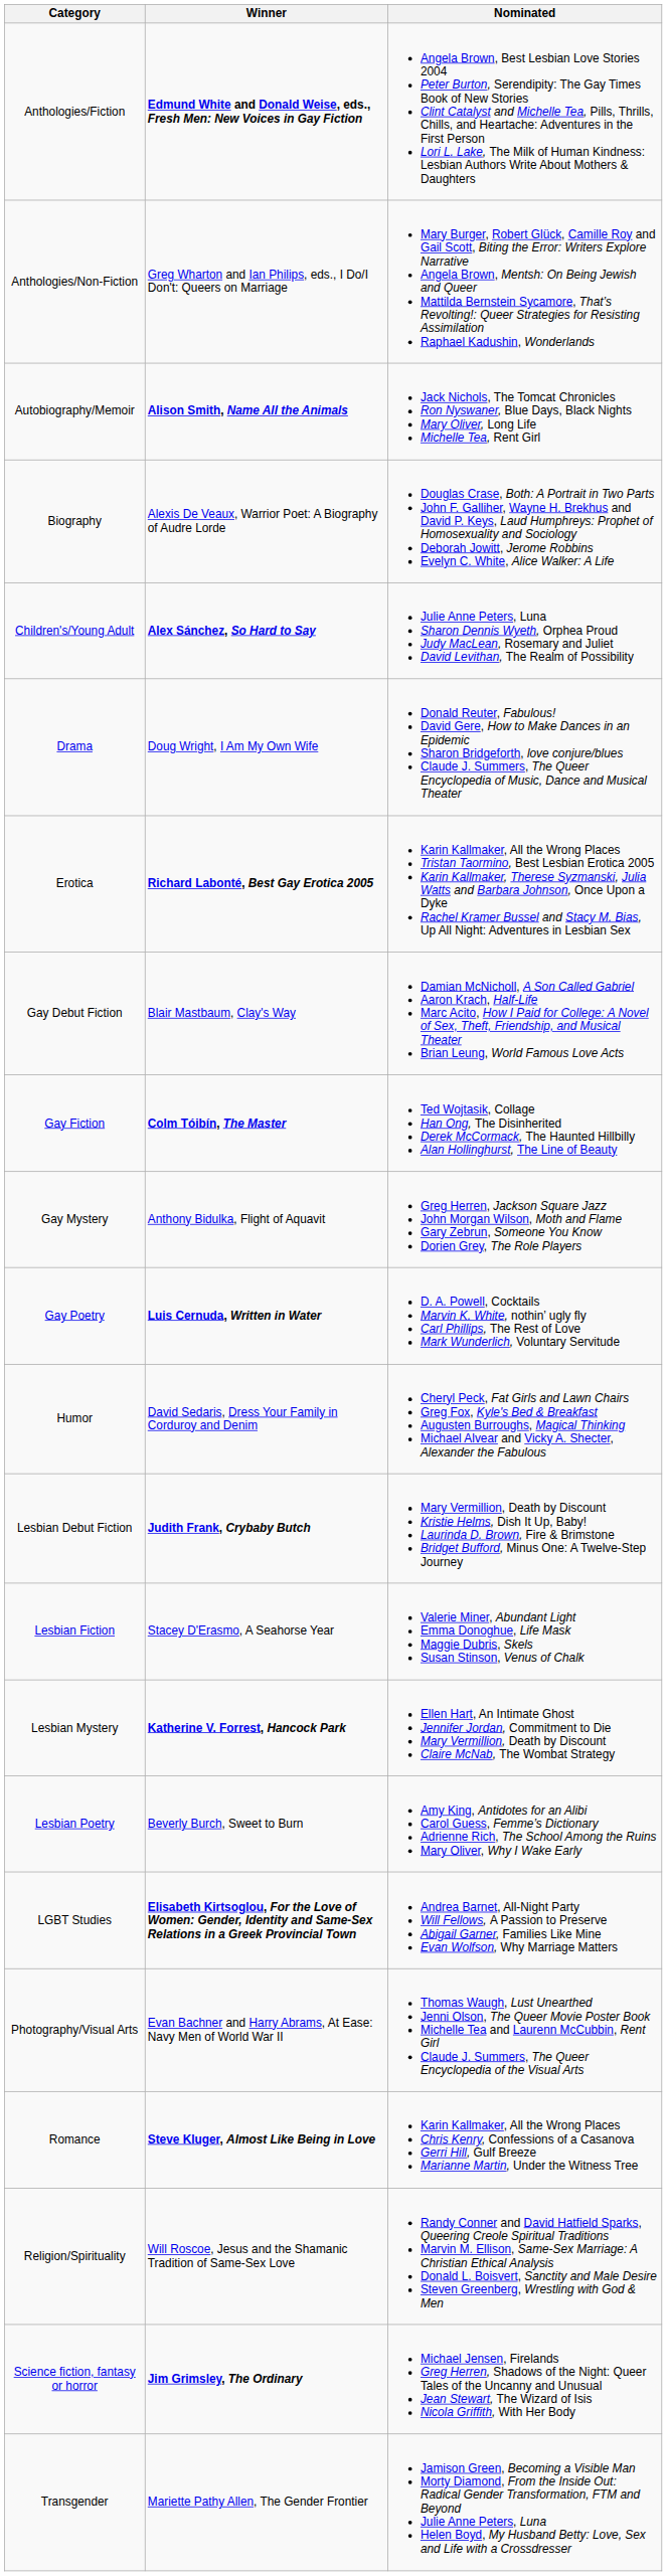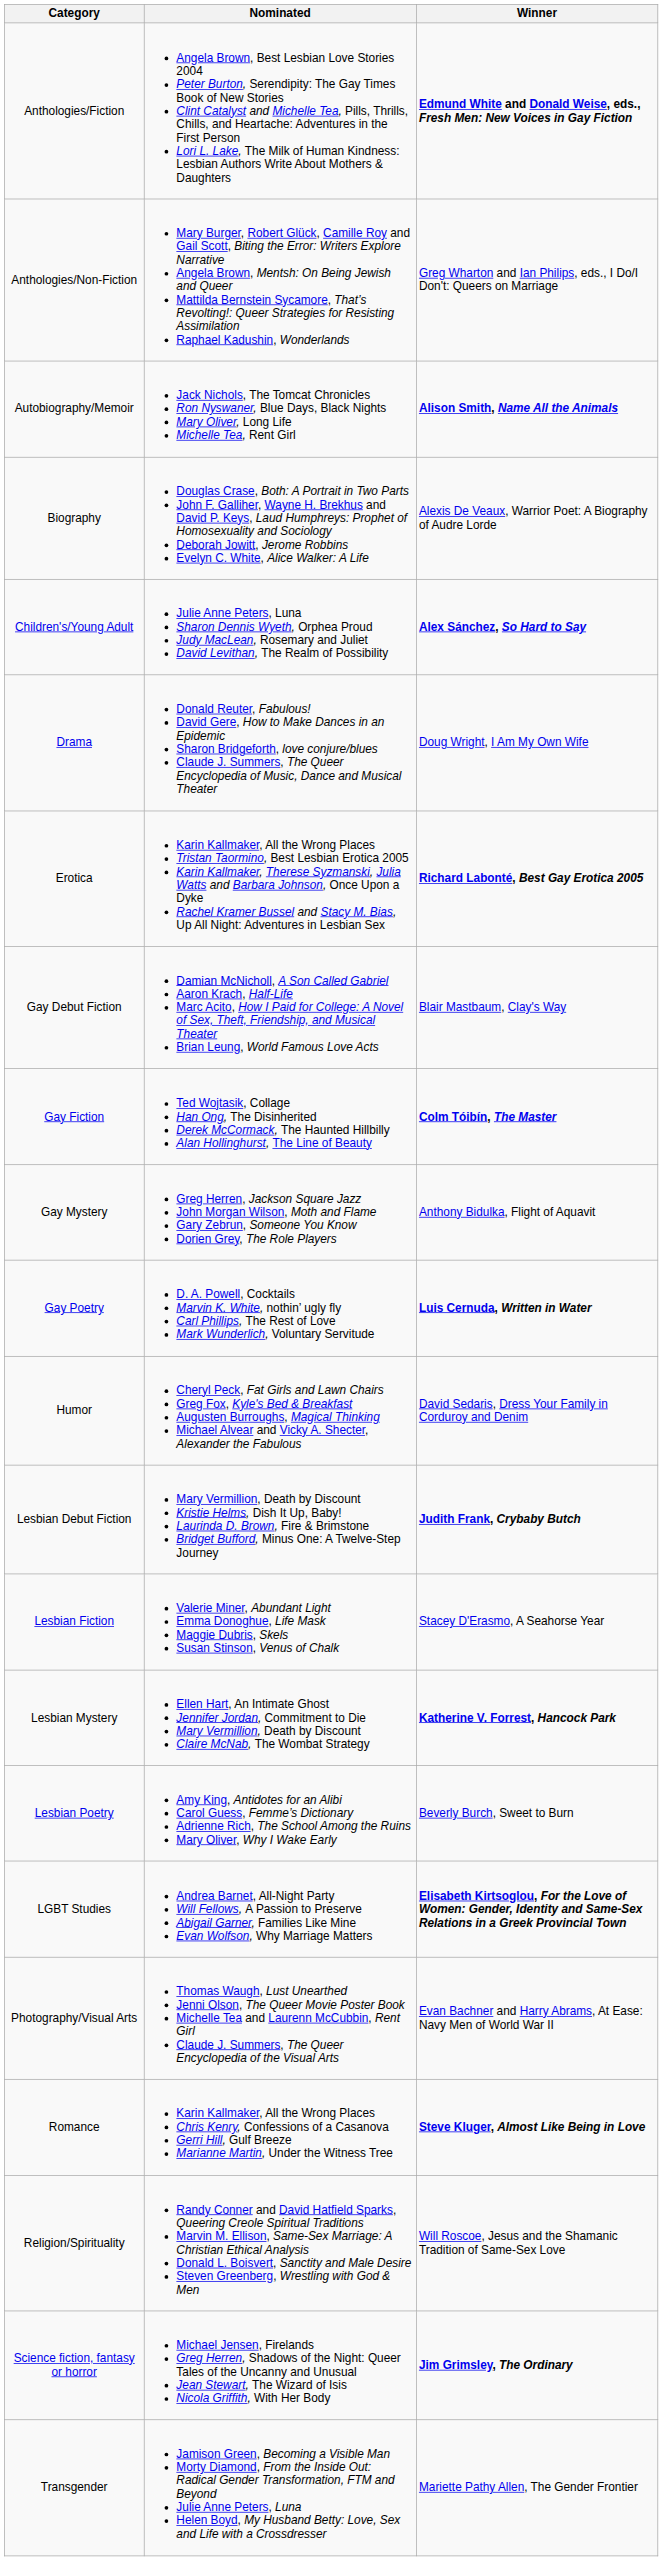 <table class="wikitable" width="100%">
 <tr>
 <th>Category</th>
+<th>Nominated</th>
 <th>Winner</th>
-<th>Nominated</th>
 </tr>
 <tr>
 <td align="center">Anthologies/Fiction</td>
+<td><br><ul><li><a href='#'>Angela Brown</a>, </em>Best Lesbian Love Stories 2004<em></li><li><a href='#'>Peter Burton</a>, </em>Serendipity: The Gay Times Book of New Stories<em></li><li><a href='#'>Clint Catalyst</a> and <a href='#'>Michelle Tea</a>, </em>Pills, Thrills, Chills, and Heartache: Adventures in the First Person<em></li><li><a href='#'>Lori L. Lake</a>, </em>The Milk of Human Kindness: Lesbian Authors Write About Mothers & Daughters<em></li></ul></td>
 <td><strong><a href='#'>Edmund White</a> and <a href='#'>Donald Weise</a>, eds., <em>Fresh Men: New Voices in Gay Fiction<strong><em></td>
-<td><br><ul><li><a href='#'>Angela Brown</a>, </em>Best Lesbian Love Stories 2004<em></li><li><a href='#'>Peter Burton</a>, </em>Serendipity: The Gay Times Book of New Stories<em></li><li><a href='#'>Clint Catalyst</a> and <a href='#'>Michelle Tea</a>, </em>Pills, Thrills, Chills, and Heartache: Adventures in the First Person<em></li><li><a href='#'>Lori L. Lake</a>, </em>The Milk of Human Kindness: Lesbian Authors Write About Mothers & Daughters<em></li></ul></td>
 </tr>
 <tr>
 <td align="center">Anthologies/Non-Fiction</td>
+<td><br><ul><li><a href='#'>Mary Burger</a>, <a href='#'>Robert Glück</a>, <a href='#'>Camille Roy</a> and <a href='#'>Gail Scott</a>, <em>Biting the Error: Writers Explore Narrative</em></li><li><a href='#'>Angela Brown</a>, <em>Mentsh: On Being Jewish and Queer</em></li><li><a href='#'>Mattilda Bernstein Sycamore</a>, <em>That’s Revolting!: Queer Strategies for Resisting Assimilation</em></li><li><a href='#'>Raphael Kadushin</a>, <em>Wonderlands</em></li></ul></td>
 <td></strong><a href='#'>Greg Wharton</a> and <a href='#'>Ian Philips</a>, eds., </em>I Do/I Don't: Queers on Marriage</em></strong></td>
-<td><br><ul><li><a href='#'>Mary Burger</a>, <a href='#'>Robert Glück</a>, <a href='#'>Camille Roy</a> and <a href='#'>Gail Scott</a>, <em>Biting the Error: Writers Explore Narrative</em></li><li><a href='#'>Angela Brown</a>, <em>Mentsh: On Being Jewish and Queer</em></li><li><a href='#'>Mattilda Bernstein Sycamore</a>, <em>That’s Revolting!: Queer Strategies for Resisting Assimilation</em></li><li><a href='#'>Raphael Kadushin</a>, <em>Wonderlands</em></li></ul></td>
 </tr>
 <tr>
 <td align="center">Autobiography/Memoir</td>
+<td><br><ul><li><a href='#'>Jack Nichols</a>, </em>The Tomcat Chronicles<em></li><li><a href='#'>Ron Nyswaner</a>, </em>Blue Days, Black Nights<em></li><li><a href='#'>Mary Oliver</a>, </em>Long Life<em></li><li><a href='#'>Michelle Tea</a>, </em>Rent Girl<em></li></ul></td>
 <td><strong><a href='#'>Alison Smith</a>, <em><a href='#'>Name All the Animals</a><strong><em></td>
-<td><br><ul><li><a href='#'>Jack Nichols</a>, </em>The Tomcat Chronicles<em></li><li><a href='#'>Ron Nyswaner</a>, </em>Blue Days, Black Nights<em></li><li><a href='#'>Mary Oliver</a>, </em>Long Life<em></li><li><a href='#'>Michelle Tea</a>, </em>Rent Girl<em></li></ul></td>
 </tr>
 <tr>
 <td align="center">Biography</td>
+<td><br><ul><li><a href='#'>Douglas Crase</a>, <em>Both: A Portrait in Two Parts</em></li><li><a href='#'>John F. Galliher</a>, <a href='#'>Wayne H. Brekhus</a> and <a href='#'>David P. Keys</a>, <em>Laud Humphreys: Prophet of Homosexuality and Sociology</em></li><li><a href='#'>Deborah Jowitt</a>, <em>Jerome Robbins</em></li><li><a href='#'>Evelyn C. White</a>, <em>Alice Walker: A Life</em></li></ul></td>
 <td></strong><a href='#'>Alexis De Veaux</a>, </em>Warrior Poet: A Biography of Audre Lorde</em></strong></td>
-<td><br><ul><li><a href='#'>Douglas Crase</a>, <em>Both: A Portrait in Two Parts</em></li><li><a href='#'>John F. Galliher</a>, <a href='#'>Wayne H. Brekhus</a> and <a href='#'>David P. Keys</a>, <em>Laud Humphreys: Prophet of Homosexuality and Sociology</em></li><li><a href='#'>Deborah Jowitt</a>, <em>Jerome Robbins</em></li><li><a href='#'>Evelyn C. White</a>, <em>Alice Walker: A Life</em></li></ul></td>
 </tr>
 <tr>
 <td align="center"><a href='#'>Children's/Young Adult</a></td>
+<td><br><ul><li><a href='#'>Julie Anne Peters</a>, </em>Luna<em></li><li><a href='#'>Sharon Dennis Wyeth</a>, </em>Orphea Proud<em></li><li><a href='#'>Judy MacLean</a>, </em>Rosemary and Juliet<em></li><li><a href='#'>David Levithan</a>, </em>The Realm of Possibility<em></li></ul></td>
 <td><strong><a href='#'>Alex Sánchez</a>, <em><a href='#'>So Hard to Say</a><strong><em></td>
-<td><br><ul><li><a href='#'>Julie Anne Peters</a>, </em>Luna<em></li><li><a href='#'>Sharon Dennis Wyeth</a>, </em>Orphea Proud<em></li><li><a href='#'>Judy MacLean</a>, </em>Rosemary and Juliet<em></li><li><a href='#'>David Levithan</a>, </em>The Realm of Possibility<em></li></ul></td>
 </tr>
 <tr>
 <td align="center"><a href='#'>Drama</a></td>
+<td><br><ul><li><a href='#'>Donald Reuter</a>, <em>Fabulous!</em></li><li><a href='#'>David Gere</a>, <em>How to Make Dances in an Epidemic</em></li><li><a href='#'>Sharon Bridgeforth</a>, <em>love conjure/blues</em></li><li><a href='#'>Claude J. Summers</a>, <em>The Queer Encyclopedia of Music, Dance and Musical Theater</em></li></ul></td>
 <td></strong><a href='#'>Doug Wright</a>, </em><a href='#'>I Am My Own Wife</a></em></strong></td>
-<td><br><ul><li><a href='#'>Donald Reuter</a>, <em>Fabulous!</em></li><li><a href='#'>David Gere</a>, <em>How to Make Dances in an Epidemic</em></li><li><a href='#'>Sharon Bridgeforth</a>, <em>love conjure/blues</em></li><li><a href='#'>Claude J. Summers</a>, <em>The Queer Encyclopedia of Music, Dance and Musical Theater</em></li></ul></td>
 </tr>
 <tr>
 <td align="center">Erotica</td>
+<td><br><ul><li><a href='#'>Karin Kallmaker</a>, </em>All the Wrong Places<em></li><li><a href='#'>Tristan Taormino</a>, </em>Best Lesbian Erotica 2005<em></li><li><a href='#'>Karin Kallmaker</a>, <a href='#'>Therese Syzmanski</a>, <a href='#'>Julia Watts</a> and <a href='#'>Barbara Johnson</a>, </em>Once Upon a Dyke<em></li><li><a href='#'>Rachel Kramer Bussel</a> and <a href='#'>Stacy M. Bias</a>, </em>Up All Night: Adventures in Lesbian Sex<em></li></ul></td>
 <td><strong><a href='#'>Richard Labonté</a>, <em>Best Gay Erotica 2005<strong><em></td>
-<td><br><ul><li><a href='#'>Karin Kallmaker</a>, </em>All the Wrong Places<em></li><li><a href='#'>Tristan Taormino</a>, </em>Best Lesbian Erotica 2005<em></li><li><a href='#'>Karin Kallmaker</a>, <a href='#'>Therese Syzmanski</a>, <a href='#'>Julia Watts</a> and <a href='#'>Barbara Johnson</a>, </em>Once Upon a Dyke<em></li><li><a href='#'>Rachel Kramer Bussel</a> and <a href='#'>Stacy M. Bias</a>, </em>Up All Night: Adventures in Lesbian Sex<em></li></ul></td>
 </tr>
 <tr>
 <td align="center">Gay Debut Fiction</td>
+<td><br><ul><li><a href='#'>Damian McNicholl</a>, <em><a href='#'>A Son Called Gabriel</a></em></li><li><a href='#'>Aaron Krach</a>, <em><a href='#'>Half-Life</a></em></li><li><a href='#'>Marc Acito</a>, <em><a href='#'>How I Paid for College: A Novel of Sex, Theft, Friendship, and Musical Theater</a></em></li><li><a href='#'>Brian Leung</a>, <em>World Famous Love Acts</em></li></ul></td>
 <td></strong><a href='#'>Blair Mastbaum</a>, </em><a href='#'>Clay's Way</a></em></strong></td>
-<td><br><ul><li><a href='#'>Damian McNicholl</a>, <em><a href='#'>A Son Called Gabriel</a></em></li><li><a href='#'>Aaron Krach</a>, <em><a href='#'>Half-Life</a></em></li><li><a href='#'>Marc Acito</a>, <em><a href='#'>How I Paid for College: A Novel of Sex, Theft, Friendship, and Musical Theater</a></em></li><li><a href='#'>Brian Leung</a>, <em>World Famous Love Acts</em></li></ul></td>
 </tr>
 <tr>
 <td align="center"><a href='#'>Gay Fiction</a></td>
+<td><br><ul><li><a href='#'>Ted Wojtasik</a>, </em>Collage<em></li><li><a href='#'>Han Ong</a>, </em>The Disinherited<em></li><li><a href='#'>Derek McCormack</a>, </em>The Haunted Hillbilly<em></li><li><a href='#'>Alan Hollinghurst</a>, </em><a href='#'>The Line of Beauty</a><em></li></ul></td>
 <td><strong><a href='#'>Colm Tóibín</a>, <em><a href='#'>The Master</a><strong><em></td>
-<td><br><ul><li><a href='#'>Ted Wojtasik</a>, </em>Collage<em></li><li><a href='#'>Han Ong</a>, </em>The Disinherited<em></li><li><a href='#'>Derek McCormack</a>, </em>The Haunted Hillbilly<em></li><li><a href='#'>Alan Hollinghurst</a>, </em><a href='#'>The Line of Beauty</a><em></li></ul></td>
 </tr>
 <tr>
 <td align="center">Gay Mystery</td>
+<td><br><ul><li><a href='#'>Greg Herren</a>, <em>Jackson Square Jazz</em></li><li><a href='#'>John Morgan Wilson</a>, <em>Moth and Flame</em></li><li><a href='#'>Gary Zebrun</a>, <em>Someone You Know</em></li><li><a href='#'>Dorien Grey</a>, <em>The Role Players</em></li></ul></td>
 <td></strong><a href='#'>Anthony Bidulka</a>, </em>Flight of Aquavit</em></strong></td>
-<td><br><ul><li><a href='#'>Greg Herren</a>, <em>Jackson Square Jazz</em></li><li><a href='#'>John Morgan Wilson</a>, <em>Moth and Flame</em></li><li><a href='#'>Gary Zebrun</a>, <em>Someone You Know</em></li><li><a href='#'>Dorien Grey</a>, <em>The Role Players</em></li></ul></td>
 </tr>
 <tr>
 <td align="center"><a href='#'>Gay Poetry</a></td>
+<td><br><ul><li><a href='#'>D. A. Powell</a>, </em>Cocktails<em></li><li><a href='#'>Marvin K. White</a>, </em>nothin’ ugly fly<em></li><li><a href='#'>Carl Phillips</a>, </em>The Rest of Love<em></li><li><a href='#'>Mark Wunderlich</a>, </em>Voluntary Servitude<em></li></ul></td>
 <td><strong><a href='#'>Luis Cernuda</a>, <em>Written in Water<strong><em></td>
-<td><br><ul><li><a href='#'>D. A. Powell</a>, </em>Cocktails<em></li><li><a href='#'>Marvin K. White</a>, </em>nothin’ ugly fly<em></li><li><a href='#'>Carl Phillips</a>, </em>The Rest of Love<em></li><li><a href='#'>Mark Wunderlich</a>, </em>Voluntary Servitude<em></li></ul></td>
 </tr>
 <tr>
 <td align="center">Humor</td>
+<td><br><ul><li><a href='#'>Cheryl Peck</a>, <em>Fat Girls and Lawn Chairs</em></li><li><a href='#'>Greg Fox</a>, <em><a href='#'>Kyle's Bed & Breakfast</a></em></li><li><a href='#'>Augusten Burroughs</a>, <em><a href='#'>Magical Thinking</a></em></li><li><a href='#'>Michael Alvear</a> and <a href='#'>Vicky A. Shecter</a>, <em>Alexander the Fabulous</em></li></ul></td>
 <td></strong><a href='#'>David Sedaris</a>, </em><a href='#'>Dress Your Family in Corduroy and Denim</a></em></strong></td>
-<td><br><ul><li><a href='#'>Cheryl Peck</a>, <em>Fat Girls and Lawn Chairs</em></li><li><a href='#'>Greg Fox</a>, <em><a href='#'>Kyle's Bed & Breakfast</a></em></li><li><a href='#'>Augusten Burroughs</a>, <em><a href='#'>Magical Thinking</a></em></li><li><a href='#'>Michael Alvear</a> and <a href='#'>Vicky A. Shecter</a>, <em>Alexander the Fabulous</em></li></ul></td>
 </tr>
 <tr>
 <td align="center">Lesbian Debut Fiction</td>
+<td><br><ul><li><a href='#'>Mary Vermillion</a>, </em>Death by Discount<em></li><li><a href='#'>Kristie Helms</a>, </em>Dish It Up, Baby!<em></li><li><a href='#'>Laurinda D. Brown</a>, </em>Fire & Brimstone<em></li><li><a href='#'>Bridget Bufford</a>, </em>Minus One: A Twelve-Step Journey<em></li></ul></td>
 <td><strong><a href='#'>Judith Frank</a>, <em>Crybaby Butch<strong><em></td>
-<td><br><ul><li><a href='#'>Mary Vermillion</a>, </em>Death by Discount<em></li><li><a href='#'>Kristie Helms</a>, </em>Dish It Up, Baby!<em></li><li><a href='#'>Laurinda D. Brown</a>, </em>Fire & Brimstone<em></li><li><a href='#'>Bridget Bufford</a>, </em>Minus One: A Twelve-Step Journey<em></li></ul></td>
 </tr>
 <tr>
 <td align="center"><a href='#'>Lesbian Fiction</a></td>
+<td><br><ul><li><a href='#'>Valerie Miner</a>, <em>Abundant Light</em></li><li><a href='#'>Emma Donoghue</a>, <em>Life Mask</em></li><li><a href='#'>Maggie Dubris</a>, <em>Skels</em></li><li><a href='#'>Susan Stinson</a>, <em>Venus of Chalk</em></li></ul></td>
 <td></strong><a href='#'>Stacey D'Erasmo</a>, </em>A Seahorse Year</em></strong></td>
-<td><br><ul><li><a href='#'>Valerie Miner</a>, <em>Abundant Light</em></li><li><a href='#'>Emma Donoghue</a>, <em>Life Mask</em></li><li><a href='#'>Maggie Dubris</a>, <em>Skels</em></li><li><a href='#'>Susan Stinson</a>, <em>Venus of Chalk</em></li></ul></td>
 </tr>
 <tr>
 <td align="center">Lesbian Mystery</td>
+<td><br><ul><li><a href='#'>Ellen Hart</a>, </em>An Intimate Ghost<em></li><li><a href='#'>Jennifer Jordan</a>, </em>Commitment to Die<em></li><li><a href='#'>Mary Vermillion</a>, </em>Death by Discount<em></li><li><a href='#'>Claire McNab</a>, </em>The Wombat Strategy<em></li></ul></td>
 <td><strong><a href='#'>Katherine V. Forrest</a>, <em>Hancock Park<strong><em></td>
-<td><br><ul><li><a href='#'>Ellen Hart</a>, </em>An Intimate Ghost<em></li><li><a href='#'>Jennifer Jordan</a>, </em>Commitment to Die<em></li><li><a href='#'>Mary Vermillion</a>, </em>Death by Discount<em></li><li><a href='#'>Claire McNab</a>, </em>The Wombat Strategy<em></li></ul></td>
 </tr>
 <tr>
 <td align="center"><a href='#'>Lesbian Poetry</a></td>
+<td><br><ul><li><a href='#'>Amy King</a>, <em>Antidotes for an Alibi</em></li><li><a href='#'>Carol Guess</a>, <em>Femme’s Dictionary</em></li><li><a href='#'>Adrienne Rich</a>, <em>The School Among the Ruins</em></li><li><a href='#'>Mary Oliver</a>, <em>Why I Wake Early</em></li></ul></td>
 <td></strong><a href='#'>Beverly Burch</a>, </em>Sweet to Burn</em></strong></td>
-<td><br><ul><li><a href='#'>Amy King</a>, <em>Antidotes for an Alibi</em></li><li><a href='#'>Carol Guess</a>, <em>Femme’s Dictionary</em></li><li><a href='#'>Adrienne Rich</a>, <em>The School Among the Ruins</em></li><li><a href='#'>Mary Oliver</a>, <em>Why I Wake Early</em></li></ul></td>
 </tr>
 <tr>
 <td align="center">LGBT Studies</td>
+<td><br><ul><li><a href='#'>Andrea Barnet</a>, </em>All-Night Party<em></li><li><a href='#'>Will Fellows</a>, </em>A Passion to Preserve<em></li><li><a href='#'>Abigail Garner</a>, </em>Families Like Mine<em></li><li><a href='#'>Evan Wolfson</a>, </em>Why Marriage Matters<em></li></ul></td>
 <td><strong><a href='#'>Elisabeth Kirtsoglou</a>, <em>For the Love of Women: Gender, Identity and Same-Sex Relations in a Greek Provincial Town<strong><em></td>
-<td><br><ul><li><a href='#'>Andrea Barnet</a>, </em>All-Night Party<em></li><li><a href='#'>Will Fellows</a>, </em>A Passion to Preserve<em></li><li><a href='#'>Abigail Garner</a>, </em>Families Like Mine<em></li><li><a href='#'>Evan Wolfson</a>, </em>Why Marriage Matters<em></li></ul></td>
 </tr>
 <tr>
 <td align="center">Photography/Visual Arts</td>
+<td><br><ul><li><a href='#'>Thomas Waugh</a>, <em>Lust Unearthed</em></li><li><a href='#'>Jenni Olson</a>, <em>The Queer Movie Poster Book</em></li><li><a href='#'>Michelle Tea</a> and <a href='#'>Laurenn McCubbin</a>, <em>Rent Girl</em></li><li><a href='#'>Claude J. Summers</a>, <em>The Queer Encyclopedia of the Visual Arts</em></li></ul></td>
 <td></strong><a href='#'>Evan Bachner</a> and <a href='#'>Harry Abrams</a>, </em>At Ease: Navy Men of World War II</em></strong></td>
-<td><br><ul><li><a href='#'>Thomas Waugh</a>, <em>Lust Unearthed</em></li><li><a href='#'>Jenni Olson</a>, <em>The Queer Movie Poster Book</em></li><li><a href='#'>Michelle Tea</a> and <a href='#'>Laurenn McCubbin</a>, <em>Rent Girl</em></li><li><a href='#'>Claude J. Summers</a>, <em>The Queer Encyclopedia of the Visual Arts</em></li></ul></td>
 </tr>
 <tr>
 <td align="center">Romance</td>
+<td><br><ul><li><a href='#'>Karin Kallmaker</a>, </em>All the Wrong Places<em></li><li><a href='#'>Chris Kenry</a>, </em>Confessions of a Casanova<em></li><li><a href='#'>Gerri Hill</a>, </em>Gulf Breeze<em></li><li><a href='#'>Marianne Martin</a>, </em>Under the Witness Tree<em></li></ul></td>
 <td><strong><a href='#'>Steve Kluger</a>, <em>Almost Like Being in Love<strong><em></td>
-<td><br><ul><li><a href='#'>Karin Kallmaker</a>, </em>All the Wrong Places<em></li><li><a href='#'>Chris Kenry</a>, </em>Confessions of a Casanova<em></li><li><a href='#'>Gerri Hill</a>, </em>Gulf Breeze<em></li><li><a href='#'>Marianne Martin</a>, </em>Under the Witness Tree<em></li></ul></td>
 </tr>
 <tr>
 <td align="center">Religion/Spirituality</td>
+<td><br><ul><li><a href='#'>Randy Conner</a> and <a href='#'>David Hatfield Sparks</a>, <em>Queering Creole Spiritual Traditions</em></li><li><a href='#'>Marvin M. Ellison</a>, <em>Same-Sex Marriage: A Christian Ethical Analysis</em></li><li><a href='#'>Donald L. Boisvert</a>, <em>Sanctity and Male Desire</em></li><li><a href='#'>Steven Greenberg</a>, <em>Wrestling with God & Men</em></li></ul></td>
 <td></strong><a href='#'>Will Roscoe</a>, </em>Jesus and the Shamanic Tradition of Same-Sex Love</em></strong></td>
-<td><br><ul><li><a href='#'>Randy Conner</a> and <a href='#'>David Hatfield Sparks</a>, <em>Queering Creole Spiritual Traditions</em></li><li><a href='#'>Marvin M. Ellison</a>, <em>Same-Sex Marriage: A Christian Ethical Analysis</em></li><li><a href='#'>Donald L. Boisvert</a>, <em>Sanctity and Male Desire</em></li><li><a href='#'>Steven Greenberg</a>, <em>Wrestling with God & Men</em></li></ul></td>
 </tr>
 <tr>
 <td align="center"><a href='#'>Science fiction, fantasy or horror</a></td>
+<td><br><ul><li><a href='#'>Michael Jensen</a>, </em>Firelands<em></li><li><a href='#'>Greg Herren</a>, </em>Shadows of the Night: Queer Tales of the Uncanny and Unusual<em></li><li><a href='#'>Jean Stewart</a>, </em>The Wizard of Isis<em></li><li><a href='#'>Nicola Griffith</a>, </em>With Her Body<em></li></ul></td>
 <td><strong><a href='#'>Jim Grimsley</a>, <em>The Ordinary<strong><em></td>
-<td><br><ul><li><a href='#'>Michael Jensen</a>, </em>Firelands<em></li><li><a href='#'>Greg Herren</a>, </em>Shadows of the Night: Queer Tales of the Uncanny and Unusual<em></li><li><a href='#'>Jean Stewart</a>, </em>The Wizard of Isis<em></li><li><a href='#'>Nicola Griffith</a>, </em>With Her Body<em></li></ul></td>
 </tr>
 <tr>
 <td align="center">Transgender</td>
+<td><br><ul><li><a href='#'>Jamison Green</a>, <em>Becoming a Visible Man</em></li><li><a href='#'>Morty Diamond</a>, <em>From the Inside Out: Radical Gender Transformation, FTM and Beyond</em></li><li><a href='#'>Julie Anne Peters</a>, <em>Luna</em></li><li><a href='#'>Helen Boyd</a>, <em>My Husband Betty: Love, Sex and Life with a Crossdresser</em></li></ul></td>
 <td></strong><a href='#'>Mariette Pathy Allen</a>, </em>The Gender Frontier</em></strong></td>
-<td><br><ul><li><a href='#'>Jamison Green</a>, <em>Becoming a Visible Man</em></li><li><a href='#'>Morty Diamond</a>, <em>From the Inside Out: Radical Gender Transformation, FTM and Beyond</em></li><li><a href='#'>Julie Anne Peters</a>, <em>Luna</em></li><li><a href='#'>Helen Boyd</a>, <em>My Husband Betty: Love, Sex and Life with a Crossdresser</em></li></ul></td>
 </tr>
 </table>
